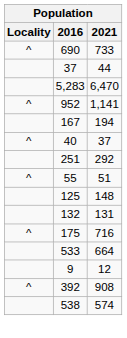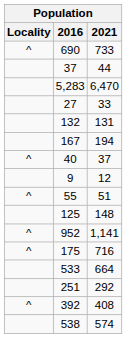 <table class="wikitable" style="text-align:center;">
 <tr>
 <th colspan="3" style="text-align:center;  font-weight:bold">Population</th>
 </tr>
 <tr>
 <th style="text-align:center; background:  font-weight:bold">Locality</th>
 <th style="text-align:center; background:  font-weight:bold"><strong>2016</strong></th>
 <th style="text-align:center; background:  font-weight:bold"><strong>2021</strong></th>
 </tr>
 <tr>
 <td>^</td>
 <td>690</td>
 <td>733</td>
 </tr>
 <tr>
 <td></td>
 <td>37</td>
 <td>44</td>
 </tr>
 <tr>
 <td></td>
 <td>5,283</td>
 <td>6,470</td>
 </tr>
 <tr>
-<td>^</td>
-<td>952</td>
-<td>1,141</td>
+<td></td>
+<td>27</td>
+<td>33</td>
+</tr>
+<tr>
+<td></td>
+<td>132</td>
+<td>131</td>
 </tr>
 <tr>
 <td></td>
 <td>167</td>
 <td>194</td>
 </tr>
 <tr>
 <td>^</td>
 <td>40</td>
 <td>37</td>
 </tr>
 <tr>
 <td></td>
-<td>251</td>
-<td>292</td>
+<td>9</td>
+<td>12</td>
 </tr>
 <tr>
 <td>^</td>
 <td>55</td>
 <td>51</td>
 </tr>
 <tr>
 <td></td>
 <td>125</td>
 <td>148</td>
 </tr>
 <tr>
-<td></td>
-<td>132</td>
-<td>131</td>
+<td>^</td>
+<td>952</td>
+<td>1,141</td>
 </tr>
 <tr>
 <td>^</td>
 <td>175</td>
 <td>716</td>
 </tr>
 <tr>
 <td></td>
 <td>533</td>
 <td>664</td>
 </tr>
 <tr>
 <td></td>
-<td>9</td>
-<td>12</td>
+<td>251</td>
+<td>292</td>
 </tr>
 <tr>
 <td>^</td>
 <td>392</td>
-<td>908</td>
+<td>408</td>
 </tr>
 <tr>
 <td></td>
 <td>538</td>
 <td>574</td>
 </tr>
 </table>
